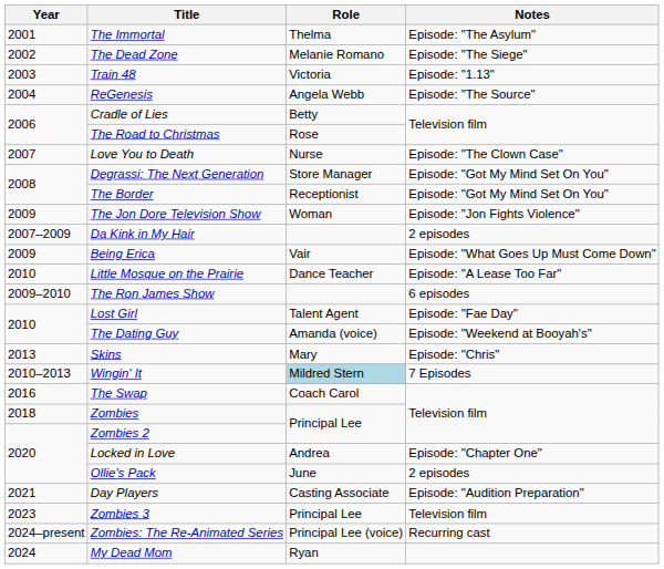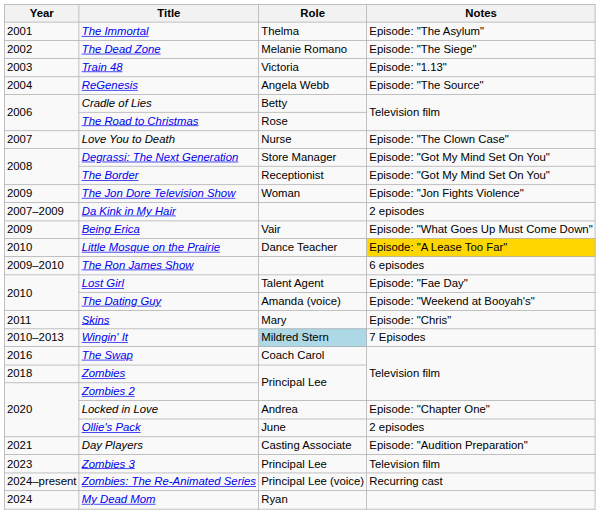 <table class="wikitable sortable">
 <tr>
 <th>Year</th>
 <th>Title</th>
 <th>Role</th>
 <th class="unsortable">Notes</th>
 </tr>
 <tr>
 <td>2001</td>
 <td data-sort-value="Immortal, The"><a href='#'><em>The Immortal</em></a></td>
 <td>Thelma</td>
 <td>Episode: "The Asylum"</td>
 </tr>
 <tr>
 <td>2002</td>
 <td data-sort-value="Dead Zone, The"><a href='#'><em>The Dead Zone</em></a></td>
 <td>Melanie Romano</td>
 <td>Episode: "The Siege"</td>
 </tr>
 <tr>
 <td>2003</td>
 <td><em><a href='#'>Train 48</a></em></td>
 <td>Victoria</td>
 <td>Episode: "1.13"</td>
 </tr>
 <tr>
 <td>2004</td>
 <td><em><a href='#'>ReGenesis</a></em></td>
 <td>Angela Webb</td>
 <td>Episode: "The Source"</td>
 </tr>
 <tr>
 <td rowspan="2">2006</td>
 <td><em>Cradle of Lies</em></td>
 <td>Betty</td>
 <td rowspan="2">Television film</td>
 </tr>
 <tr>
 <td data-sort-value="Road to Christmas, The"><em><a href='#'>The Road to Christmas</a></em></td>
 <td>Rose</td>
 </tr>
 <tr>
 <td>2007</td>
 <td><em>Love You to Death</em></td>
 <td>Nurse</td>
 <td>Episode: "The Clown Case"</td>
 </tr>
 <tr>
 <td rowspan="2">2008</td>
 <td><em><a href='#'>Degrassi: The Next Generation</a></em></td>
 <td>Store Manager</td>
 <td>Episode: "Got My Mind Set On You"</td>
 </tr>
 <tr>
 <td data-sort-value="Border, The"><a href='#'><em>The Border</em></a></td>
 <td>Receptionist</td>
 <td>Episode: "Got My Mind Set On You"</td>
 </tr>
 <tr>
 <td>2009</td>
 <td data-sort-value="Jon Dore Television Show, The"><em><a href='#'>The Jon Dore Television Show</a></em></td>
 <td>Woman</td>
 <td>Episode: "Jon Fights Violence"</td>
 </tr>
 <tr>
 <td>2007–2009</td>
 <td><a href='#'><em>Da Kink in My Hair</em></a></td>
 <td></td>
 <td>2 episodes</td>
 </tr>
 <tr>
 <td>2009</td>
 <td><em><a href='#'>Being Erica</a></em></td>
 <td>Vair</td>
 <td>Episode: "What Goes Up Must Come Down"</td>
 </tr>
 <tr>
 <td>2010</td>
 <td><em><a href='#'>Little Mosque on the Prairie</a></em></td>
 <td>Dance Teacher</td>
-<td>Episode: "A Lease Too Far"</td>
+<td style="background: gold;">Episode: "A Lease Too Far"</td>
 </tr>
 <tr>
 <td>2009–2010</td>
 <td data-sort-value="Ron James Show, The"><em><a href='#'>The Ron James Show</a></em></td>
 <td></td>
 <td>6 episodes</td>
 </tr>
 <tr>
 <td rowspan="2">2010</td>
 <td><em><a href='#'>Lost Girl</a></em></td>
 <td>Talent Agent</td>
 <td>Episode: "Fae Day"</td>
 </tr>
 <tr>
 <td data-sort-value="Dating Guy, The"><em><a href='#'>The Dating Guy</a></em></td>
 <td>Amanda (voice)</td>
 <td>Episode: "Weekend at Booyah's"</td>
 </tr>
 <tr>
-<td>2013</td>
+<td>2011</td>
 <td><a href='#'><em>Skins</em></a></td>
 <td>Mary</td>
 <td>Episode: "Chris"</td>
 </tr>
 <tr>
 <td>2010–2013</td>
 <td><em><a href='#'>Wingin' It</a></em></td>
 <td style="background: lightblue;">Mildred Stern</td>
 <td>7 Episodes</td>
 </tr>
 <tr>
 <td>2016</td>
 <td data-sort-value="Swap, The"><a href='#'><em>The Swap</em></a></td>
 <td>Coach Carol</td>
 <td rowspan="3">Television film</td>
 </tr>
 <tr>
 <td>2018</td>
 <td><a href='#'><em>Zombies</em></a></td>
 <td rowspan="2">Principal Lee</td>
 </tr>
 <tr>
 <td rowspan="3">2020</td>
 <td><em><a href='#'>Zombies 2</a></em></td>
 </tr>
 <tr>
 <td><em>Locked in Love</em></td>
 <td>Andrea</td>
 <td>Episode: "Chapter One"</td>
 </tr>
 <tr>
 <td><em><a href='#'>Ollie's Pack</a></em></td>
 <td>June</td>
 <td>2 episodes</td>
 </tr>
 <tr>
 <td>2021</td>
 <td><em>Day Players</em></td>
 <td>Casting Associate</td>
 <td>Episode: "Audition Preparation"</td>
 </tr>
 <tr>
 <td>2023</td>
 <td><em><a href='#'>Zombies 3</a></em></td>
 <td>Principal Lee</td>
 <td>Television film</td>
 </tr>
 <tr>
 <td>2024–present</td>
 <td><em><a href='#'>Zombies: The Re-Animated Series</a></em></td>
 <td>Principal Lee (voice)</td>
 <td>Recurring cast</td>
 </tr>
 <tr>
 <td>2024</td>
 <td><em><a href='#'>My Dead Mom</a></em></td>
 <td>Ryan</td>
 <td></td>
 </tr>
 </table>
